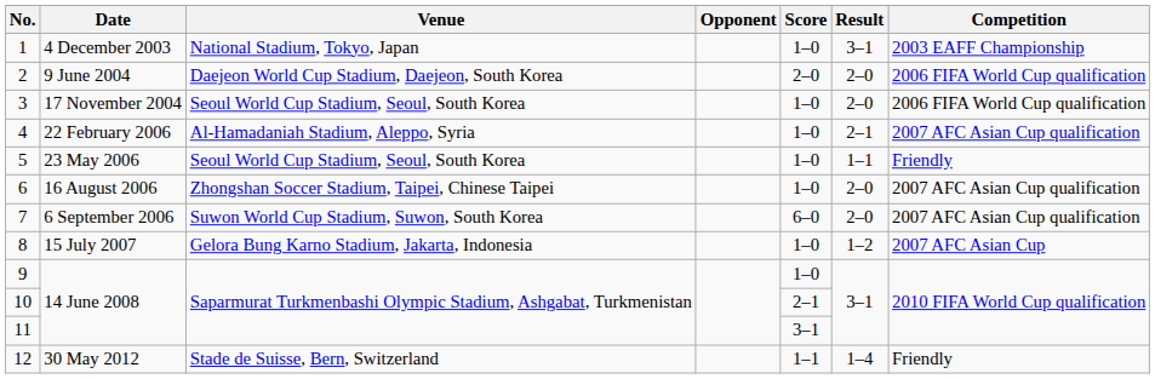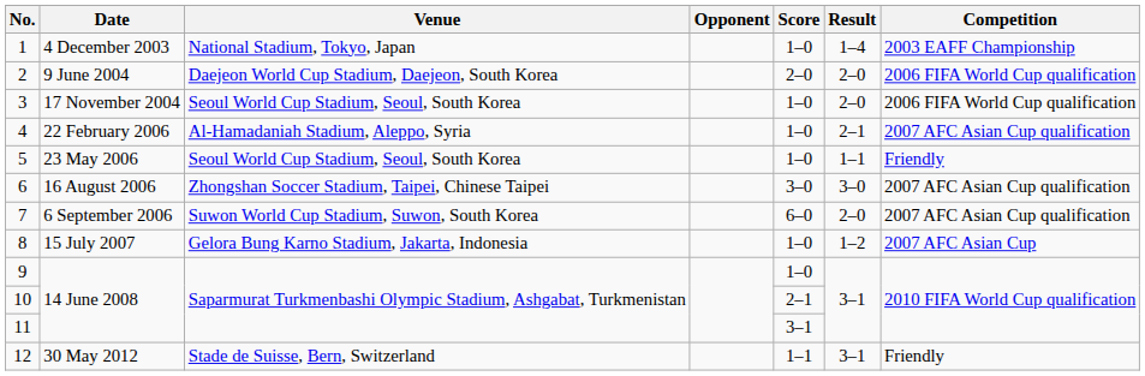 <table class="wikitable plainrowheaders sortable">
 <tr>
 </tr>
 <tr>
 <th scope=col>No.</th>
 <th scope=col data-sort-type=date>Date</th>
 <th scope=col>Venue</th>
 <th scope=col>Opponent</th>
 <th scope=col>Score</th>
 <th scope=col>Result</th>
 <th scope=col>Competition</th>
 </tr>
 <tr>
 <td align=center scope=row>1</td>
 <td>4 December 2003</td>
 <td><a href='#'>National Stadium</a>, <a href='#'>Tokyo</a>, Japan</td>
 <td></td>
 <td align=center>1–0</td>
-<td align=center>3–1</td>
+<td align=center>1–4</td>
 <td><a href='#'>2003 EAFF Championship</a></td>
 </tr>
 <tr>
 <td align=center scope=row>2</td>
 <td>9 June 2004</td>
 <td><a href='#'>Daejeon World Cup Stadium</a>, <a href='#'>Daejeon</a>, South Korea</td>
 <td></td>
 <td align=center>2–0</td>
 <td align=center>2–0</td>
 <td><a href='#'>2006 FIFA World Cup qualification</a></td>
 </tr>
 <tr>
 <td align=center scope=row>3</td>
 <td>17 November 2004</td>
 <td><a href='#'>Seoul World Cup Stadium</a>, <a href='#'>Seoul</a>, South Korea</td>
 <td></td>
 <td align=center>1–0</td>
 <td align=center>2–0</td>
 <td>2006 FIFA World Cup qualification</td>
 </tr>
 <tr>
 <td align=center scope=row>4</td>
 <td>22 February 2006</td>
 <td><a href='#'>Al-Hamadaniah Stadium</a>, <a href='#'>Aleppo</a>, Syria</td>
 <td></td>
 <td align=center>1–0</td>
 <td align=center>2–1</td>
 <td><a href='#'>2007 AFC Asian Cup qualification</a></td>
 </tr>
 <tr>
 <td align=center scope=row>5</td>
 <td>23 May 2006</td>
 <td><a href='#'>Seoul World Cup Stadium</a>, <a href='#'>Seoul</a>, South Korea</td>
 <td></td>
 <td align=center>1–0</td>
 <td align=center>1–1</td>
 <td><a href='#'>Friendly</a></td>
 </tr>
 <tr>
 <td align=center scope=row>6</td>
 <td>16 August 2006</td>
 <td><a href='#'>Zhongshan Soccer Stadium</a>, <a href='#'>Taipei</a>, Chinese Taipei</td>
 <td></td>
-<td align=center>1–0</td>
-<td align=center>2–0</td>
+<td align=center>3–0</td>
+<td align=center>3–0</td>
 <td>2007 AFC Asian Cup qualification</td>
 </tr>
 <tr>
 <td align=center scope=row>7</td>
 <td>6 September 2006</td>
 <td><a href='#'>Suwon World Cup Stadium</a>, <a href='#'>Suwon</a>, South Korea</td>
 <td></td>
 <td align=center>6–0</td>
 <td align=center>2–0</td>
 <td>2007 AFC Asian Cup qualification</td>
 </tr>
 <tr>
 <td align=center scope=row>8</td>
 <td>15 July 2007</td>
 <td><a href='#'>Gelora Bung Karno Stadium</a>, <a href='#'>Jakarta</a>, Indonesia</td>
 <td></td>
 <td align=center>1–0</td>
 <td align=center>1–2</td>
 <td><a href='#'>2007 AFC Asian Cup</a></td>
 </tr>
 <tr>
 <td align=center scope=row>9</td>
 <td rowspan=3>14 June 2008</td>
 <td rowspan=3><a href='#'>Saparmurat Turkmenbashi Olympic Stadium</a>, <a href='#'>Ashgabat</a>, Turkmenistan</td>
 <td rowspan=3></td>
 <td align=center>1–0</td>
 <td rowspan=3 align=center>3–1</td>
 <td rowspan=3><a href='#'>2010 FIFA World Cup qualification</a></td>
 </tr>
 <tr>
 <td align=center scope=row>10</td>
 <td align=center>2–1</td>
 </tr>
 <tr>
 <td align=center scope=row>11</td>
 <td align=center>3–1</td>
 </tr>
 <tr>
 <td align=center scope=row>12</td>
 <td>30 May 2012</td>
 <td><a href='#'>Stade de Suisse</a>, <a href='#'>Bern</a>, Switzerland</td>
 <td></td>
 <td align=center>1–1</td>
-<td align=center>1–4</td>
+<td align=center>3–1</td>
 <td>Friendly</td>
 </tr>
 </table>
